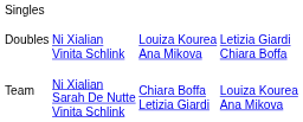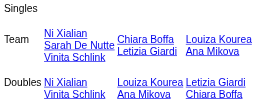 <table>
 <tr>
 <td rowspan=2>Singles</td>
 <td rowspan=2></td>
 <td rowspan=2></td>
 <td></td>
 </tr>
 <tr>
 <td></td>
 </tr>
 <tr>
+<td>Team</td>
+<td><br><a href='#'>Ni Xialian</a><br><a href='#'>Sarah De Nutte</a><br><a href='#'>Vinita Schlink</a></td>
+<td><br><a href='#'>Chiara Boffa</a><br><a href='#'>Letizia Giardi</a></td>
+<td><br><a href='#'>Louiza Kourea</a><br><a href='#'>Ana Mikova</a></td>
+</tr>
+<tr>
 <td>Doubles</td>
 <td><br><a href='#'>Ni Xialian</a><br><a href='#'>Vinita Schlink</a></td>
 <td><br><a href='#'>Louiza Kourea</a><br><a href='#'>Ana Mikova</a></td>
 <td><br><a href='#'>Letizia Giardi</a><br><a href='#'>Chiara Boffa</a></td>
 </tr>
-<tr>
-<td>Team</td>
-<td><br><a href='#'>Ni Xialian</a><br><a href='#'>Sarah De Nutte</a><br><a href='#'>Vinita Schlink</a></td>
-<td><br><a href='#'>Chiara Boffa</a><br><a href='#'>Letizia Giardi</a></td>
-<td><br><a href='#'>Louiza Kourea</a><br><a href='#'>Ana Mikova</a></td>
-</tr>
 </table>
